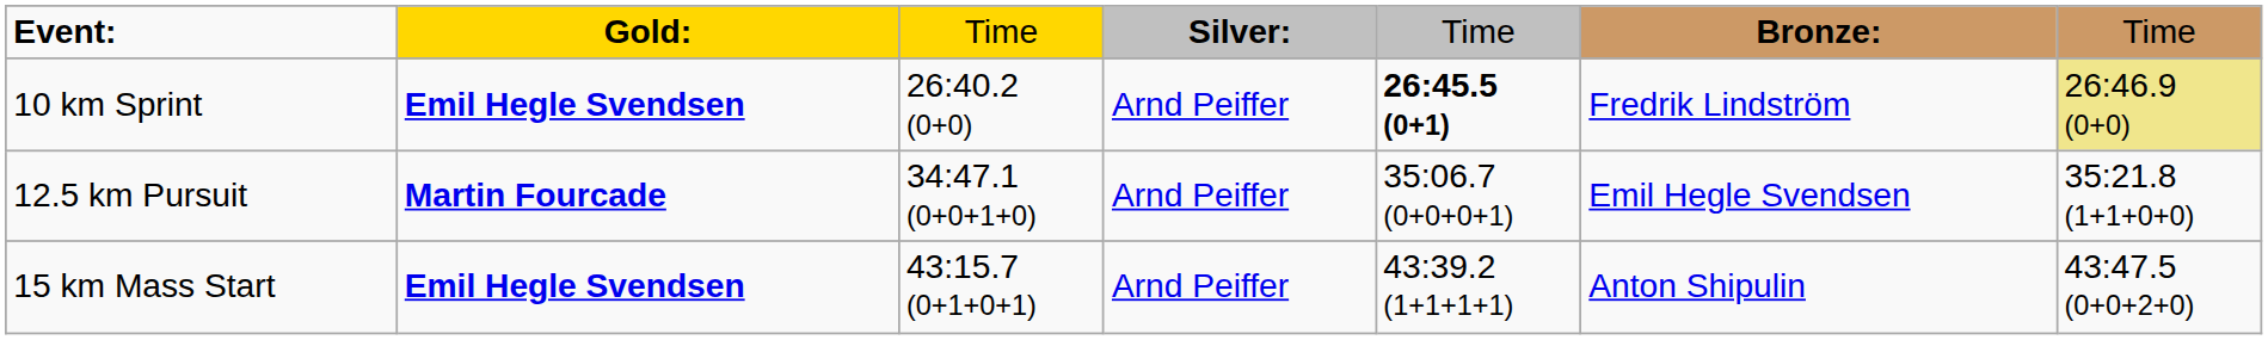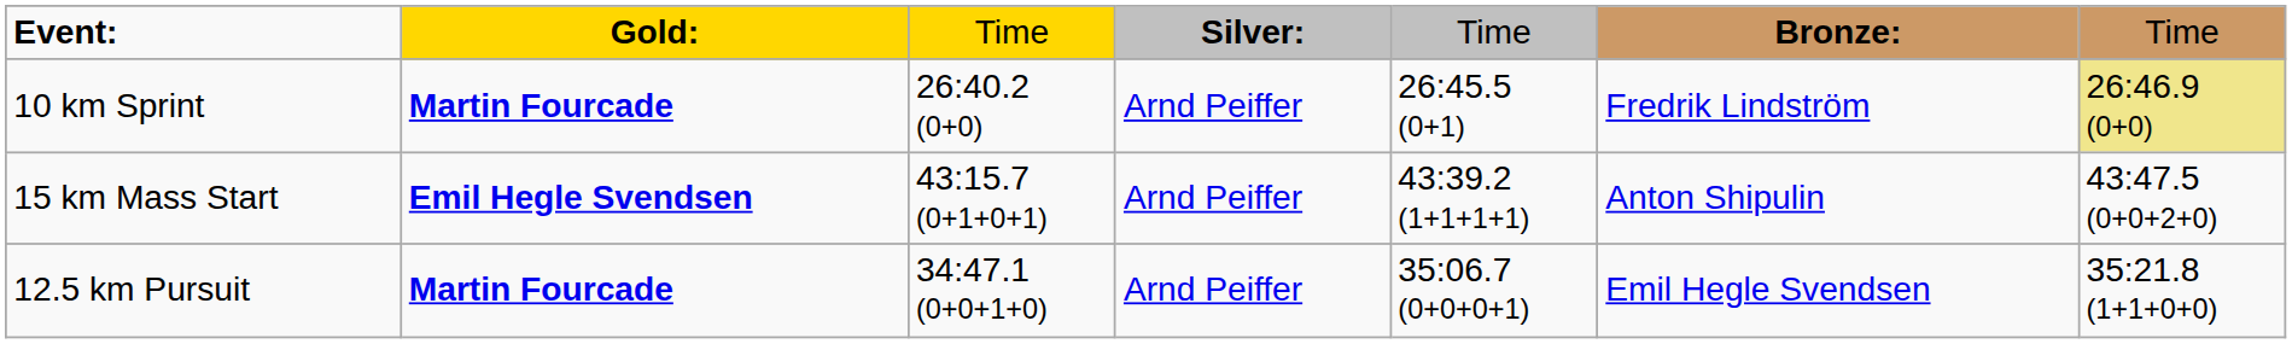 <table class="wikitable" width=85%>
 <tr>
 <td><strong>Event:</strong></td>
 <td style="text-align:center;background-color:gold;"><strong>Gold:</strong></td>
 <td style="text-align:center;background-color:gold;">Time</td>
 <td style="text-align:center;background-color:silver;"><strong>Silver:</strong></td>
 <td style="text-align:center;background-color:silver;">Time</td>
 <td style="text-align:center;background-color:#CC9966;"><strong>Bronze:</strong></td>
 <td style="text-align:center;background-color:#CC9966;">Time</td>
 </tr>
 <tr>
 <td>10 km Sprint<br></td>
-<td><strong><a href='#'>Emil Hegle Svendsen</a></strong><br><small></small></td>
+<td><strong><a href='#'>Martin Fourcade</a></strong><br><small></small></td>
 <td>26:40.2<br><small>(0+0)</small></td>
 <td><a href='#'>Arnd Peiffer</a><br><small></small></td>
-<td><strong>26:45.5<br><small>(0+1)</small></strong></td>
+<td>26:45.5<br><small>(0+1)</small></td>
 <td><a href='#'>Fredrik Lindström</a><br><small></small></td>
 <td style="background: khaki;">26:46.9<br><small>(0+0)</small></td>
+</tr>
+<tr>
+<td>15 km Mass Start<br></td>
+<td><strong><a href='#'>Emil Hegle Svendsen</a></strong><br><small></small></td>
+<td>43:15.7<br><small>(0+1+0+1)</small></td>
+<td><a href='#'>Arnd Peiffer</a><br><small></small></td>
+<td>43:39.2<br><small>(1+1+1+1)</small></td>
+<td><a href='#'>Anton Shipulin</a><br><small></small></td>
+<td>43:47.5<br><small>(0+0+2+0)</small></td>
 </tr>
 <tr>
 <td>12.5 km Pursuit<br></td>
 <td><strong><a href='#'>Martin Fourcade</a></strong> <br><small></small></td>
 <td>34:47.1<br><small>(0+0+1+0)</small></td>
 <td><a href='#'>Arnd Peiffer</a><br><small></small></td>
 <td>35:06.7<br><small>(0+0+0+1)</small></td>
 <td><a href='#'>Emil Hegle Svendsen</a><br><small></small></td>
 <td>35:21.8<br><small>(1+1+0+0)</small></td>
 </tr>
-<tr>
-<td>15 km Mass Start<br></td>
-<td><strong><a href='#'>Emil Hegle Svendsen</a></strong><br><small></small></td>
-<td>43:15.7<br><small>(0+1+0+1)</small></td>
-<td><a href='#'>Arnd Peiffer</a><br><small></small></td>
-<td>43:39.2<br><small>(1+1+1+1)</small></td>
-<td><a href='#'>Anton Shipulin</a><br><small></small></td>
-<td>43:47.5<br><small>(0+0+2+0)</small></td>
-</tr>
 </table>
